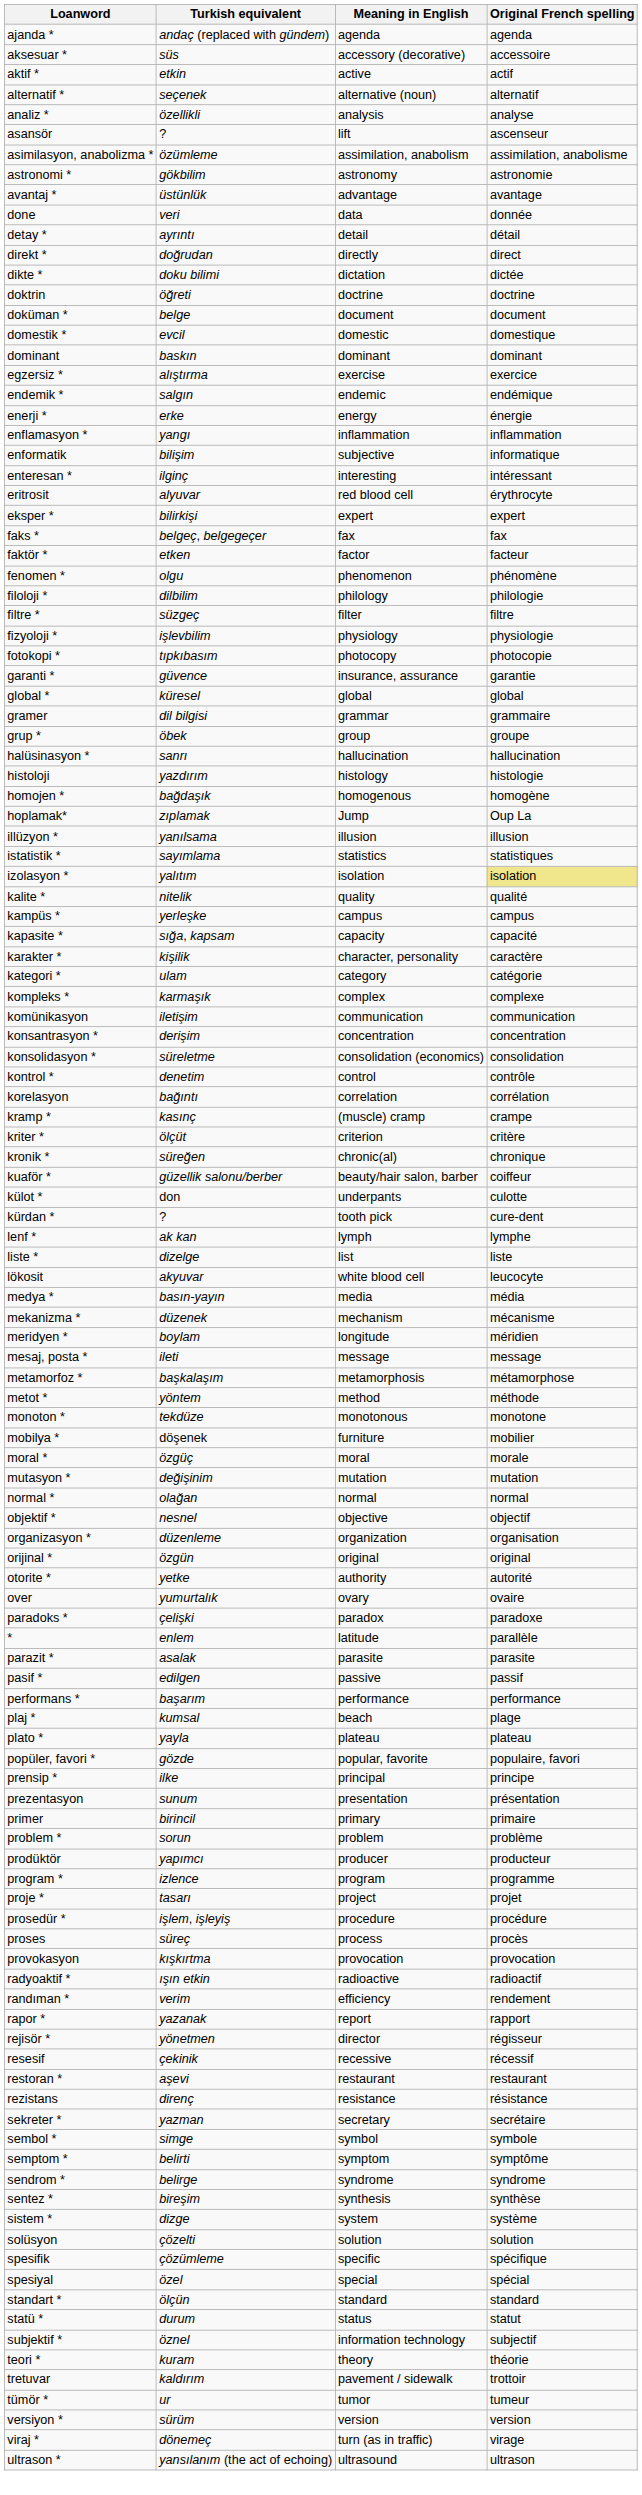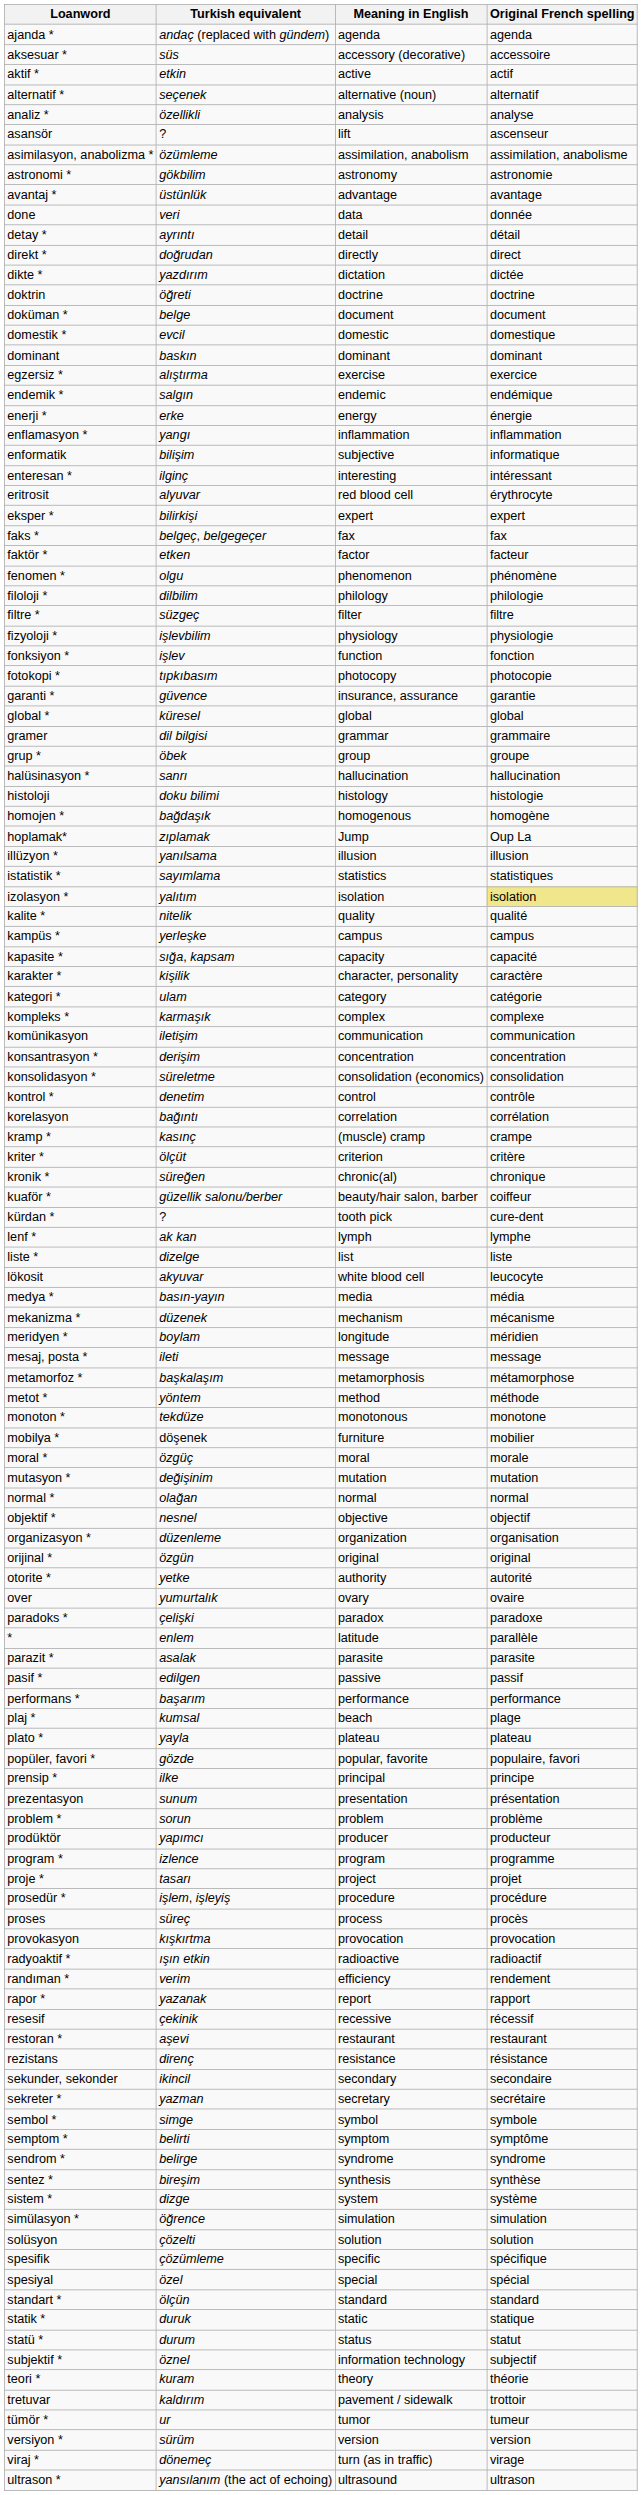 <table class="wikitable">
 <tr>
 <th align=left>Loanword</th>
 <th align=left>Turkish equivalent</th>
 <th align=left>Meaning in English</th>
 <th align=left>Original French spelling</th>
 </tr>
 <tr>
 <td>ajanda *</td>
 <td><em>andaç</em> (replaced with <em>gündem</em>)</td>
 <td>agenda</td>
 <td>agenda</td>
 </tr>
 <tr>
 <td>aksesuar *</td>
 <td><em>süs</em></td>
 <td>accessory (decorative)</td>
 <td>accessoire</td>
 </tr>
 <tr>
 <td>aktif *</td>
 <td><em>etkin</em></td>
 <td>active</td>
 <td>actif</td>
 </tr>
 <tr>
 <td>alternatif *</td>
 <td><em>seçenek</em></td>
 <td>alternative (noun)</td>
 <td>alternatif</td>
 </tr>
 <tr>
 <td>analiz *</td>
 <td><em>özellikli</em></td>
 <td>analysis</td>
 <td>analyse</td>
 </tr>
 <tr>
 <td>asansör</td>
 <td>?</td>
 <td>lift</td>
 <td>ascenseur</td>
 </tr>
 <tr>
 <td>asimilasyon, anabolizma *</td>
 <td><em>özümleme</em></td>
 <td>assimilation, anabolism</td>
 <td>assimilation, anabolisme</td>
 </tr>
 <tr>
 <td>astronomi *</td>
 <td><em>gökbilim</em></td>
 <td>astronomy</td>
 <td>astronomie</td>
 </tr>
 <tr>
 <td>avantaj *</td>
 <td><em>üstünlük</em></td>
 <td>advantage</td>
 <td>avantage</td>
 </tr>
 <tr>
 <td>done</td>
 <td><em>veri</em></td>
 <td>data</td>
 <td>donnée</td>
 </tr>
 <tr>
 <td>detay *</td>
 <td><em>ayrıntı</em></td>
 <td>detail</td>
 <td>détail</td>
 </tr>
 <tr>
 <td>direkt *</td>
 <td><em>doğrudan</em></td>
 <td>directly</td>
 <td>direct</td>
 </tr>
 <tr>
 <td>dikte *</td>
-<td><em>doku bilimi</em></td>
+<td><em>yazdırım</em></td>
 <td>dictation</td>
 <td>dictée</td>
 </tr>
 <tr>
 <td>doktrin</td>
 <td><em>öğreti</em></td>
 <td>doctrine</td>
 <td>doctrine</td>
 </tr>
 <tr>
 <td>doküman *</td>
 <td><em>belge</em></td>
 <td>document</td>
 <td>document</td>
 </tr>
 <tr>
 <td>domestik *</td>
 <td><em>evcil</em></td>
 <td>domestic</td>
 <td>domestique</td>
 </tr>
 <tr>
 <td>dominant</td>
 <td><em>baskın</em></td>
 <td>dominant</td>
 <td>dominant</td>
 </tr>
 <tr>
 <td>egzersiz *</td>
 <td><em>alıştırma</em></td>
 <td>exercise</td>
 <td>exercice</td>
 </tr>
 <tr>
 <td>endemik *</td>
 <td><em>salgın</em></td>
 <td>endemic</td>
 <td>endémique</td>
 </tr>
 <tr>
 <td>enerji *</td>
 <td><em>erke</em></td>
 <td>energy</td>
 <td>énergie</td>
 </tr>
 <tr>
 <td>enflamasyon *</td>
 <td><em>yangı</em></td>
 <td>inflammation</td>
 <td>inflammation</td>
 </tr>
 <tr>
 <td>enformatik</td>
 <td><em>bilişim</em></td>
 <td>subjective</td>
 <td>informatique</td>
 </tr>
 <tr>
 <td>enteresan *</td>
 <td><em>ilginç</em></td>
 <td>interesting</td>
 <td>intéressant</td>
 </tr>
 <tr>
 <td>eritrosit</td>
 <td><em>alyuvar</em></td>
 <td>red blood cell</td>
 <td>érythrocyte</td>
 </tr>
 <tr>
 <td>eksper *</td>
 <td><em>bilirkişi</em></td>
 <td>expert</td>
 <td>expert</td>
 </tr>
 <tr>
 <td>faks *</td>
 <td><em>belgeç</em>, <em>belgegeçer</em></td>
 <td>fax</td>
 <td>fax</td>
 </tr>
 <tr>
 <td>faktör *</td>
 <td><em>etken</em></td>
 <td>factor</td>
 <td>facteur</td>
 </tr>
 <tr>
 <td>fenomen *</td>
 <td><em>olgu</em></td>
 <td>phenomenon</td>
 <td>phénomène</td>
 </tr>
 <tr>
 <td>filoloji *</td>
 <td><em>dilbilim</em></td>
 <td>philology</td>
 <td>philologie</td>
 </tr>
 <tr>
 <td>filtre *</td>
 <td><em>süzgeç</em></td>
 <td>filter</td>
 <td>filtre</td>
 </tr>
 <tr>
 <td>fizyoloji *</td>
 <td><em>işlevbilim</em></td>
 <td>physiology</td>
 <td>physiologie</td>
 </tr>
 <tr>
+<td>fonksiyon *</td>
+<td><em>işlev</em></td>
+<td>function</td>
+<td>fonction</td>
+</tr>
+<tr>
 <td>fotokopi *</td>
 <td><em>tıpkıbasım</em></td>
 <td>photocopy</td>
 <td>photocopie</td>
 </tr>
 <tr>
 <td>garanti *</td>
 <td><em>güvence</em></td>
 <td>insurance, assurance</td>
 <td>garantie</td>
 </tr>
 <tr>
 <td>global *</td>
 <td><em>küresel</em></td>
 <td>global</td>
 <td>global</td>
 </tr>
 <tr>
 <td>gramer</td>
 <td><em>dil bilgisi</em></td>
 <td>grammar</td>
 <td>grammaire</td>
 </tr>
 <tr>
 <td>grup *</td>
 <td><em>öbek</em></td>
 <td>group</td>
 <td>groupe</td>
 </tr>
 <tr>
 <td>halüsinasyon *</td>
 <td><em>sanrı</em></td>
 <td>hallucination</td>
 <td>hallucination</td>
 </tr>
 <tr>
 <td>histoloji</td>
-<td><em>yazdırım</em></td>
+<td><em>doku bilimi</em></td>
 <td>histology</td>
 <td>histologie</td>
 </tr>
 <tr>
 <td>homojen *</td>
 <td><em>bağdaşık</em></td>
 <td>homogenous</td>
 <td>homogène</td>
 </tr>
 <tr>
 <td>hoplamak*</td>
 <td><em>zıplamak</em></td>
 <td>Jump</td>
 <td>Oup La</td>
 </tr>
 <tr>
 <td>illüzyon *</td>
 <td><em>yanılsama</em></td>
 <td>illusion</td>
 <td>illusion</td>
 </tr>
 <tr>
 <td>istatistik *</td>
 <td><em>sayımlama</em></td>
 <td>statistics</td>
 <td>statistiques</td>
 </tr>
 <tr>
 <td>izolasyon *</td>
 <td><em>yalıtım</em></td>
 <td>isolation</td>
 <td style="background: khaki;">isolation</td>
 </tr>
 <tr>
 <td>kalite *</td>
 <td><em>nitelik</em></td>
 <td>quality</td>
 <td>qualité</td>
 </tr>
 <tr>
 <td>kampüs *</td>
 <td><em>yerleşke</em></td>
 <td>campus</td>
 <td>campus</td>
 </tr>
 <tr>
 <td>kapasite *</td>
 <td><em>sığa</em>, <em>kapsam</em></td>
 <td>capacity</td>
 <td>capacité</td>
 </tr>
 <tr>
 <td>karakter *</td>
 <td><em>kişilik </em></td>
 <td>character, personality</td>
 <td>caractère</td>
 </tr>
 <tr>
 <td>kategori *</td>
 <td><em>ulam</em></td>
 <td>category</td>
 <td>catégorie</td>
 </tr>
 <tr>
 <td>kompleks *</td>
 <td><em>karmaşık</em></td>
 <td>complex</td>
 <td>complexe</td>
 </tr>
 <tr>
 <td>komünikasyon</td>
 <td><em>iletişim</em></td>
 <td>communication</td>
 <td>communication</td>
 </tr>
 <tr>
 <td>konsantrasyon *</td>
 <td><em>derişim</em></td>
 <td>concentration</td>
 <td>concentration</td>
 </tr>
 <tr>
 <td>konsolidasyon *</td>
 <td><em>süreletme</em></td>
 <td>consolidation (economics)</td>
 <td>consolidation</td>
 </tr>
 <tr>
 <td>kontrol *</td>
 <td><em>denetim</em></td>
 <td>control</td>
 <td>contrôle</td>
 </tr>
 <tr>
 <td>korelasyon</td>
 <td><em>bağıntı</em></td>
 <td>correlation</td>
 <td>corrélation</td>
 </tr>
 <tr>
 <td>kramp *</td>
 <td><em>kasınç</em></td>
 <td>(muscle) cramp</td>
 <td>crampe</td>
 </tr>
 <tr>
 <td>kriter *</td>
 <td><em>ölçüt</em></td>
 <td>criterion</td>
 <td>critère</td>
 </tr>
 <tr>
 <td>kronik *</td>
 <td><em>süreğen</em></td>
 <td>chronic(al)</td>
 <td>chronique</td>
 </tr>
 <tr>
 <td>kuaför *</td>
 <td><em>güzellik salonu/berber</em></td>
 <td>beauty/hair salon, barber</td>
 <td>coiffeur</td>
-</tr>
-<tr>
-<td>külot *</td>
-<td>don</td>
-<td>underpants</td>
-<td>culotte</td>
 </tr>
 <tr>
 <td>kürdan *</td>
 <td>?</td>
 <td>tooth pick</td>
 <td>cure-dent</td>
 </tr>
 <tr>
 <td>lenf *</td>
 <td><em>ak kan</em></td>
 <td>lymph</td>
 <td>lymphe</td>
 </tr>
 <tr>
 <td>liste *</td>
 <td><em>dizelge</em></td>
 <td>list</td>
 <td>liste</td>
 </tr>
 <tr>
 <td>lökosit</td>
 <td><em>akyuvar</em></td>
 <td>white blood cell</td>
 <td>leucocyte</td>
 </tr>
 <tr>
 <td>medya *</td>
 <td><em>basın-yayın</em></td>
 <td>media</td>
 <td>média</td>
 </tr>
 <tr>
 <td>mekanizma *</td>
 <td><em>düzenek</em></td>
 <td>mechanism</td>
 <td>mécanisme</td>
 </tr>
 <tr>
 <td>meridyen *</td>
 <td><em>boylam</em></td>
 <td>longitude</td>
 <td>méridien</td>
 </tr>
 <tr>
 <td>mesaj, posta *</td>
 <td><em>ileti</em></td>
 <td>message</td>
 <td>message</td>
 </tr>
 <tr>
 <td>metamorfoz *</td>
 <td><em>başkalaşım</em></td>
 <td>metamorphosis</td>
 <td>métamorphose</td>
 </tr>
 <tr>
 <td>metot *</td>
 <td><em>yöntem</em></td>
 <td>method</td>
 <td>méthode</td>
 </tr>
 <tr>
 <td>monoton *</td>
 <td><em>tekdüze</em></td>
 <td>monotonous</td>
 <td>monotone</td>
 </tr>
 <tr>
 <td>mobilya *</td>
 <td>döşenek</td>
 <td>furniture</td>
 <td>mobilier</td>
 </tr>
 <tr>
 <td>moral *</td>
 <td><em>özgüç</em></td>
 <td>moral</td>
 <td>morale</td>
 </tr>
 <tr>
 <td>mutasyon *</td>
 <td><em>değişinim</em></td>
 <td>mutation</td>
 <td>mutation</td>
 </tr>
 <tr>
 <td>normal *</td>
 <td><em>olağan</em></td>
 <td>normal</td>
 <td>normal</td>
 </tr>
 <tr>
 <td>objektif *</td>
 <td><em>nesnel</em></td>
 <td>objective</td>
 <td>objectif</td>
 </tr>
 <tr>
 <td>organizasyon *</td>
 <td><em>düzenleme</em></td>
 <td>organization</td>
 <td>organisation</td>
 </tr>
 <tr>
 <td>orijinal *</td>
 <td><em>özgün</em></td>
 <td>original</td>
 <td>original</td>
 </tr>
 <tr>
 <td>otorite *</td>
 <td><em>yetke</em></td>
 <td>authority</td>
 <td>autorité</td>
 </tr>
 <tr>
 <td>over</td>
 <td><em>yumurtalık</em></td>
 <td>ovary</td>
 <td>ovaire</td>
 </tr>
 <tr>
 <td>paradoks *</td>
 <td><em>çelişki</em></td>
 <td>paradox</td>
 <td>paradoxe</td>
 </tr>
 <tr>
 <td> *</td>
 <td><em>enlem</em></td>
 <td>latitude</td>
 <td>parallèle</td>
 </tr>
 <tr>
 <td>parazit *</td>
 <td><em>asalak</em></td>
 <td>parasite</td>
 <td>parasite</td>
 </tr>
 <tr>
 <td>pasif *</td>
 <td><em>edilgen</em></td>
 <td>passive</td>
 <td>passif</td>
 </tr>
 <tr>
 <td>performans *</td>
 <td><em>başarım</em></td>
 <td>performance</td>
 <td>performance</td>
 </tr>
 <tr>
 <td>plaj *</td>
 <td><em>kumsal</em></td>
 <td>beach</td>
 <td>plage</td>
 </tr>
 <tr>
 <td>plato *</td>
 <td><em>yayla</em></td>
 <td>plateau</td>
 <td>plateau</td>
 </tr>
 <tr>
 <td>popüler, favori *</td>
 <td><em>gözde</em></td>
 <td>popular, favorite</td>
 <td>populaire, favori</td>
 </tr>
 <tr>
 <td>prensip *</td>
 <td><em>ilke</em></td>
 <td>principal</td>
 <td>principe</td>
 </tr>
 <tr>
 <td>prezentasyon</td>
 <td><em>sunum</em></td>
 <td>presentation</td>
 <td>présentation</td>
 </tr>
 <tr>
-<td>primer</td>
-<td><em>birincil</em></td>
-<td>primary</td>
-<td>primaire</td>
-</tr>
-<tr>
 <td>problem *</td>
 <td><em>sorun</em></td>
 <td>problem</td>
 <td>problème</td>
 </tr>
 <tr>
 <td>prodüktör</td>
 <td><em>yapımcı</em></td>
 <td>producer</td>
 <td>producteur</td>
 </tr>
 <tr>
 <td>program *</td>
 <td><em>izlence</em></td>
 <td>program</td>
 <td>programme</td>
 </tr>
 <tr>
 <td>proje *</td>
 <td><em>tasarı</em></td>
 <td>project</td>
 <td>projet</td>
 </tr>
 <tr>
 <td>prosedür *</td>
 <td><em>işlem</em>, <em>işleyiş</em></td>
 <td>procedure</td>
 <td>procédure</td>
 </tr>
 <tr>
 <td>proses</td>
 <td><em>süreç</em></td>
 <td>process</td>
 <td>procès</td>
 </tr>
 <tr>
 <td>provokasyon</td>
 <td><em>kışkırtma</em></td>
 <td>provocation</td>
 <td>provocation</td>
 </tr>
 <tr>
 <td>radyoaktif *</td>
 <td><em>ışın etkin</em></td>
 <td>radioactive</td>
 <td>radioactif</td>
 </tr>
 <tr>
 <td>randıman *</td>
 <td><em>verim</em></td>
 <td>efficiency</td>
 <td>rendement</td>
 </tr>
 <tr>
 <td>rapor *</td>
 <td><em>yazanak</em></td>
 <td>report</td>
 <td>rapport</td>
 </tr>
 <tr>
-<td>rejisör *</td>
-<td><em>yönetmen</em></td>
-<td>director</td>
-<td>régisseur</td>
-</tr>
-<tr>
 <td>resesif</td>
 <td><em>çekinik</em></td>
 <td>recessive</td>
 <td>récessif</td>
 </tr>
 <tr>
 <td>restoran *</td>
 <td><em>aşevi</em></td>
 <td>restaurant</td>
 <td>restaurant</td>
 </tr>
 <tr>
 <td>rezistans</td>
 <td><em>direnç</em></td>
 <td>resistance</td>
 <td>résistance</td>
+</tr>
+<tr>
+<td>sekunder, sekonder</td>
+<td><em>ikincil</em></td>
+<td>secondary</td>
+<td>secondaire</td>
 </tr>
 <tr>
 <td>sekreter *</td>
 <td><em>yazman</em></td>
 <td>secretary</td>
 <td>secrétaire</td>
 </tr>
 <tr>
 <td>sembol *</td>
 <td><em>simge</em></td>
 <td>symbol</td>
 <td>symbole</td>
 </tr>
 <tr>
 <td>semptom *</td>
 <td><em>belirti</em></td>
 <td>symptom</td>
 <td>symptôme</td>
 </tr>
 <tr>
 <td>sendrom *</td>
 <td><em>belirge</em></td>
 <td>syndrome</td>
 <td>syndrome</td>
 </tr>
 <tr>
 <td>sentez *</td>
 <td><em>bireşim</em></td>
 <td>synthesis</td>
 <td>synthèse</td>
 </tr>
 <tr>
 <td>sistem *</td>
 <td><em>dizge</em></td>
 <td>system</td>
 <td>système</td>
 </tr>
 <tr>
+<td>simülasyon *</td>
+<td><em>öğrence</em></td>
+<td>simulation</td>
+<td>simulation</td>
+</tr>
+<tr>
 <td>solüsyon</td>
 <td><em>çözelti</em></td>
 <td>solution</td>
 <td>solution</td>
 </tr>
 <tr>
 <td>spesifik</td>
 <td><em>çözümleme</em></td>
 <td>specific</td>
 <td>spécifique</td>
 </tr>
 <tr>
 <td>spesiyal</td>
 <td><em>özel</em></td>
 <td>special</td>
 <td>spécial</td>
 </tr>
 <tr>
 <td>standart *</td>
 <td><em>ölçün</em></td>
 <td>standard</td>
 <td>standard</td>
+</tr>
+<tr>
+<td>statik *</td>
+<td><em>duruk</em></td>
+<td>static</td>
+<td>statique</td>
 </tr>
 <tr>
 <td>statü *</td>
 <td><em>durum</em></td>
 <td>status</td>
 <td>statut</td>
 </tr>
 <tr>
 <td>subjektif *</td>
 <td><em>öznel</em></td>
 <td>information technology</td>
 <td>subjectif</td>
 </tr>
 <tr>
 <td>teori *</td>
 <td><em>kuram</em></td>
 <td>theory</td>
 <td>théorie</td>
 </tr>
 <tr>
 <td>tretuvar</td>
 <td><em>kaldırım</em></td>
 <td>pavement / sidewalk</td>
 <td>trottoir</td>
 </tr>
 <tr>
 <td>tümör *</td>
 <td><em>ur</em></td>
 <td>tumor</td>
 <td>tumeur</td>
 </tr>
 <tr>
 <td>versiyon *</td>
 <td><em>sürüm</em></td>
 <td>version</td>
 <td>version</td>
 </tr>
 <tr>
 <td>viraj *</td>
 <td><em>dönemeç</em></td>
 <td>turn (as in traffic)</td>
 <td>virage</td>
 </tr>
 <tr>
 <td>ultrason *</td>
 <td><em>yansılanım</em> (the act of echoing)</td>
 <td>ultrasound</td>
 <td>ultrason</td>
 </tr>
 </table>
